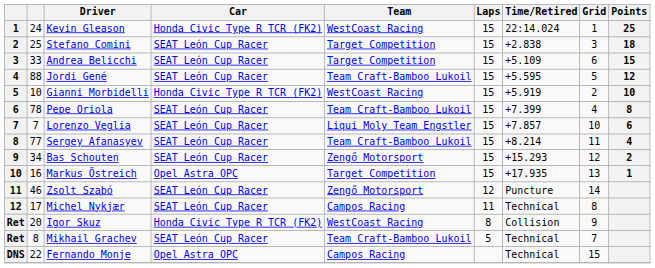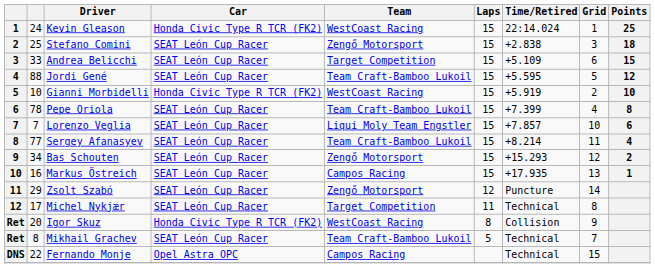 <table class="wikitable sortable" style="font-size:95%">
 <tr>
 <th></th>
 <th></th>
 <th>Driver</th>
 <th>Car</th>
 <th>Team</th>
 <th>Laps</th>
 <th>Time/Retired</th>
 <th>Grid</th>
 <th>Points</th>
 </tr>
 <tr>
 <th>1</th>
 <td align=center>24</td>
 <td> <a href='#'>Kevin Gleason</a></td>
 <td><a href='#'>Honda Civic Type R TCR (FK2)</a></td>
 <td> <a href='#'>WestCoast Racing</a></td>
 <td align=center>15</td>
 <td>22:14.024</td>
 <td align=center>1</td>
 <th>25</th>
 </tr>
 <tr>
 <th>2</th>
 <td align=center>25</td>
 <td> <a href='#'>Stefano Comini</a></td>
 <td><a href='#'>SEAT León Cup Racer</a></td>
-<td> <a href='#'>Target Competition</a></td>
+<td> <a href='#'>Zengő Motorsport</a></td>
 <td align=center>15</td>
 <td>+2.838</td>
 <td align=center>3</td>
 <th>18</th>
 </tr>
 <tr>
 <th>3</th>
 <td align=center>33</td>
 <td> <a href='#'>Andrea Belicchi</a></td>
 <td><a href='#'>SEAT León Cup Racer</a></td>
 <td> <a href='#'>Target Competition</a></td>
 <td align=center>15</td>
 <td>+5.109</td>
 <td align=center>6</td>
 <th>15</th>
 </tr>
 <tr>
 <th>4</th>
 <td align=center>88</td>
 <td> <a href='#'>Jordi Gené</a></td>
 <td><a href='#'>SEAT León Cup Racer</a></td>
 <td> <a href='#'>Team Craft-Bamboo Lukoil</a></td>
 <td align=center>15</td>
 <td>+5.595</td>
 <td align=center>5</td>
 <th>12</th>
 </tr>
 <tr>
 <th>5</th>
 <td align=center>10</td>
 <td> <a href='#'>Gianni Morbidelli</a></td>
 <td><a href='#'>Honda Civic Type R TCR (FK2)</a></td>
 <td> <a href='#'>WestCoast Racing</a></td>
 <td align=center>15</td>
 <td>+5.919</td>
 <td align=center>2</td>
 <th>10</th>
 </tr>
 <tr>
 <th>6</th>
 <td align=center>78</td>
 <td> <a href='#'>Pepe Oriola</a></td>
 <td><a href='#'>SEAT León Cup Racer</a></td>
 <td> <a href='#'>Team Craft-Bamboo Lukoil</a></td>
 <td align=center>15</td>
 <td>+7.399</td>
 <td align=center>4</td>
 <th>8</th>
 </tr>
 <tr>
 <th>7</th>
 <td align=center>7</td>
 <td> <a href='#'>Lorenzo Veglia</a></td>
 <td><a href='#'>SEAT León Cup Racer</a></td>
 <td> <a href='#'>Liqui Moly Team Engstler</a></td>
 <td align=center>15</td>
 <td>+7.857</td>
 <td align=center>10</td>
 <th>6</th>
 </tr>
 <tr>
 <th>8</th>
 <td align=center>77</td>
 <td> <a href='#'>Sergey Afanasyev</a></td>
 <td><a href='#'>SEAT León Cup Racer</a></td>
 <td> <a href='#'>Team Craft-Bamboo Lukoil</a></td>
 <td align=center>15</td>
 <td>+8.214</td>
 <td align=center>11</td>
 <th>4</th>
 </tr>
 <tr>
 <th>9</th>
 <td align=center>34</td>
 <td> <a href='#'>Bas Schouten</a></td>
 <td><a href='#'>SEAT León Cup Racer</a></td>
 <td> <a href='#'>Zengő Motorsport</a></td>
 <td align=center>15</td>
 <td>+15.293</td>
 <td align=center>12</td>
 <th>2</th>
 </tr>
 <tr>
 <th>10</th>
 <td align=center>16</td>
 <td> <a href='#'>Markus Östreich</a></td>
-<td><a href='#'>Opel Astra OPC</a></td>
-<td> <a href='#'>Target Competition</a></td>
+<td><a href='#'>SEAT León Cup Racer</a></td>
+<td> <a href='#'>Campos Racing</a></td>
 <td align=center>15</td>
 <td>+17.935</td>
 <td align=center>13</td>
 <th>1</th>
 </tr>
 <tr>
 <th>11</th>
-<td align=center>46</td>
+<td align=center>29</td>
 <td> <a href='#'>Zsolt Szabó</a></td>
 <td><a href='#'>SEAT León Cup Racer</a></td>
 <td> <a href='#'>Zengő Motorsport</a></td>
 <td align=center>12</td>
 <td>Puncture</td>
 <td align=center>14</td>
 <th></th>
 </tr>
 <tr>
 <th>12</th>
 <td align=center>17</td>
 <td> <a href='#'>Michel Nykjær</a></td>
 <td><a href='#'>SEAT León Cup Racer</a></td>
-<td> <a href='#'>Campos Racing</a></td>
+<td> <a href='#'>Target Competition</a></td>
 <td align=center>11</td>
 <td>Technical</td>
 <td align=center>8</td>
 <th></th>
 </tr>
 <tr>
 <th>Ret</th>
 <td align=center>20</td>
 <td> <a href='#'>Igor Skuz</a></td>
 <td><a href='#'>Honda Civic Type R TCR (FK2)</a></td>
 <td> <a href='#'>WestCoast Racing</a></td>
 <td align=center>8</td>
 <td>Collision</td>
 <td align=center>9</td>
 <th></th>
 </tr>
 <tr>
 <th>Ret</th>
 <td align=center>8</td>
 <td> <a href='#'>Mikhail Grachev</a></td>
 <td><a href='#'>SEAT León Cup Racer</a></td>
 <td> <a href='#'>Team Craft-Bamboo Lukoil</a></td>
 <td align=center>5</td>
 <td>Technical</td>
 <td align=center>7</td>
 <th></th>
 </tr>
 <tr>
 <th>DNS</th>
 <td align=center>22</td>
 <td> <a href='#'>Fernando Monje</a></td>
 <td><a href='#'>Opel Astra OPC</a></td>
 <td> <a href='#'>Campos Racing</a></td>
 <td align=center></td>
 <td>Technical</td>
 <td align=center>15</td>
 <th></th>
 </tr>
 <tr>
 </tr>
 </table>
